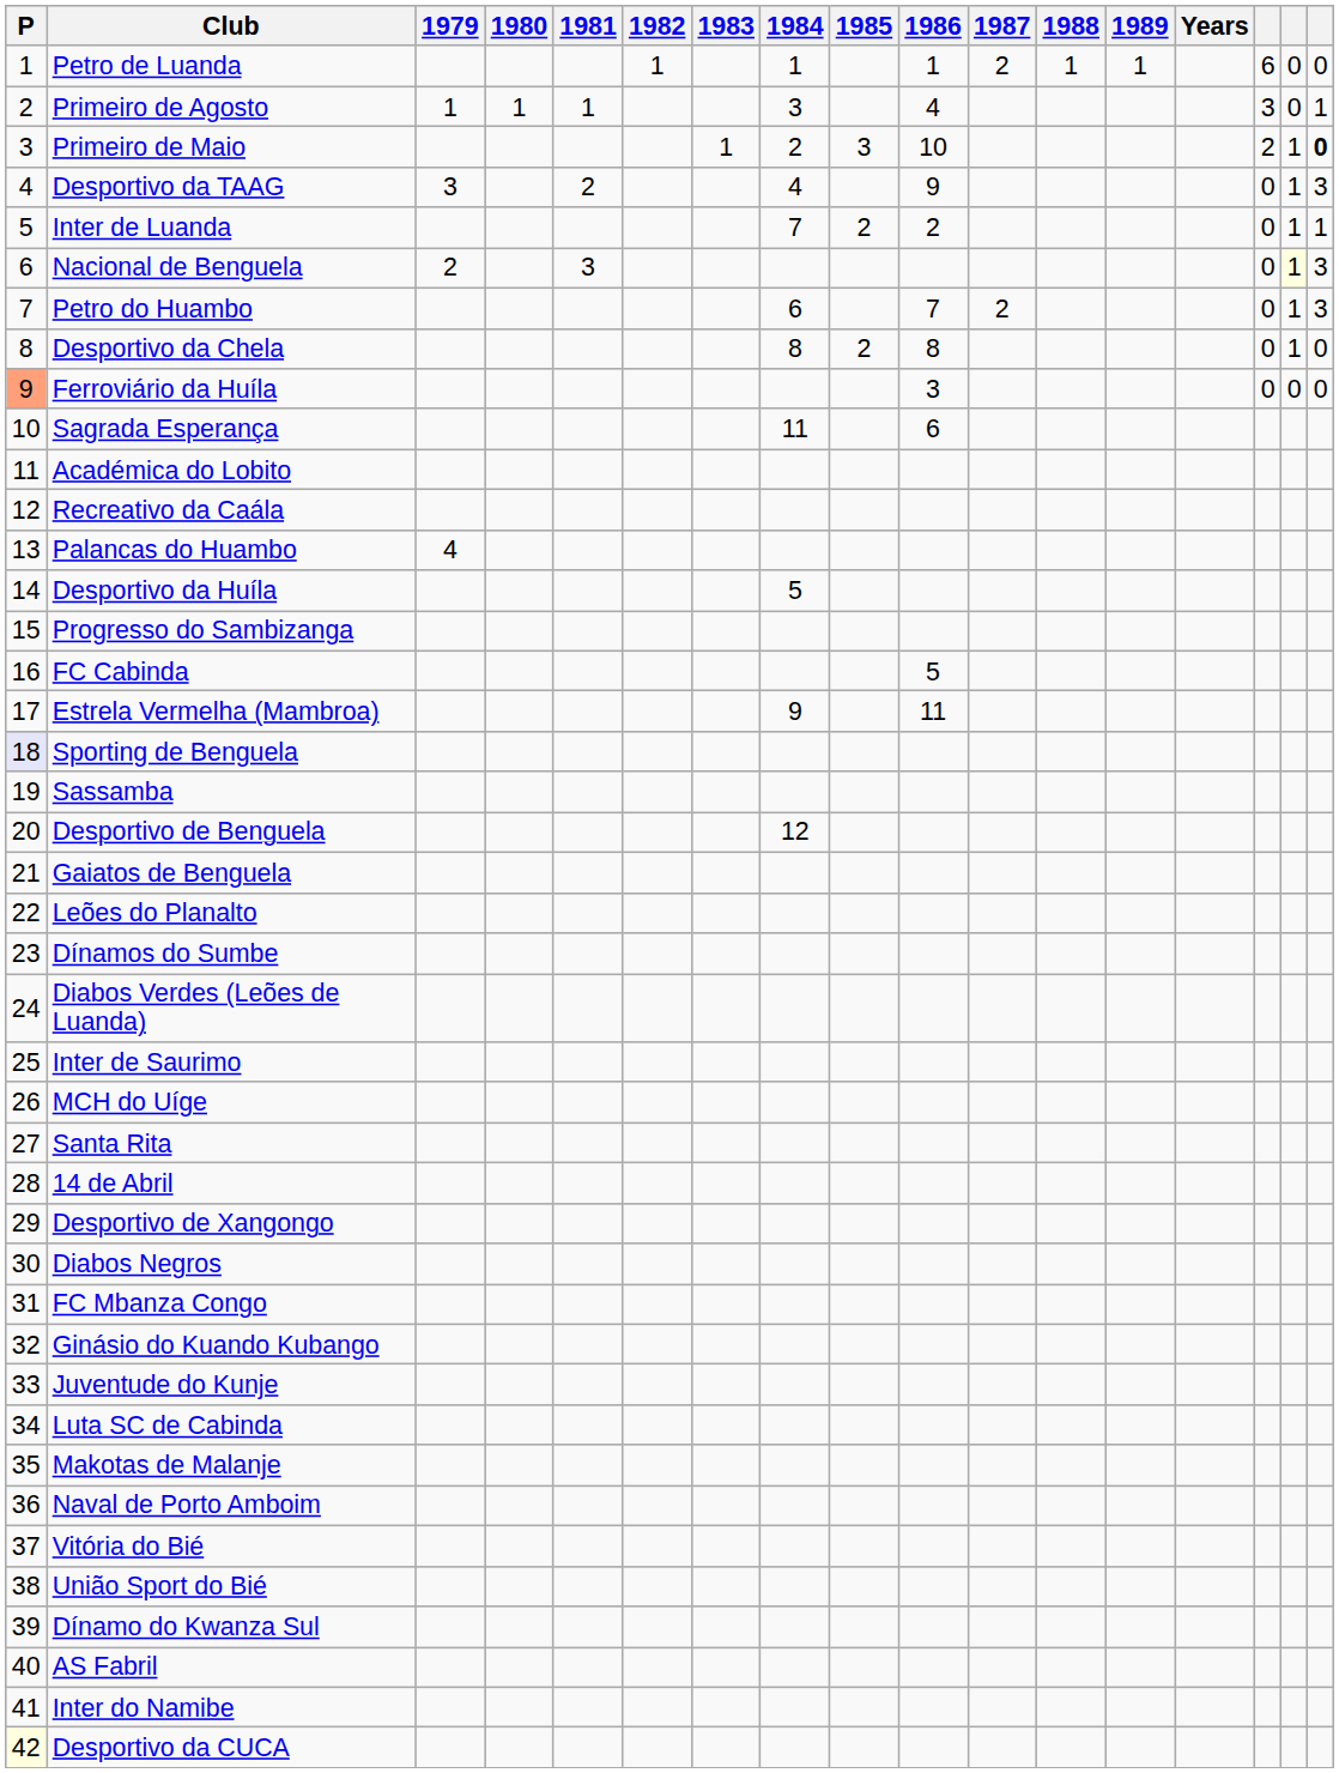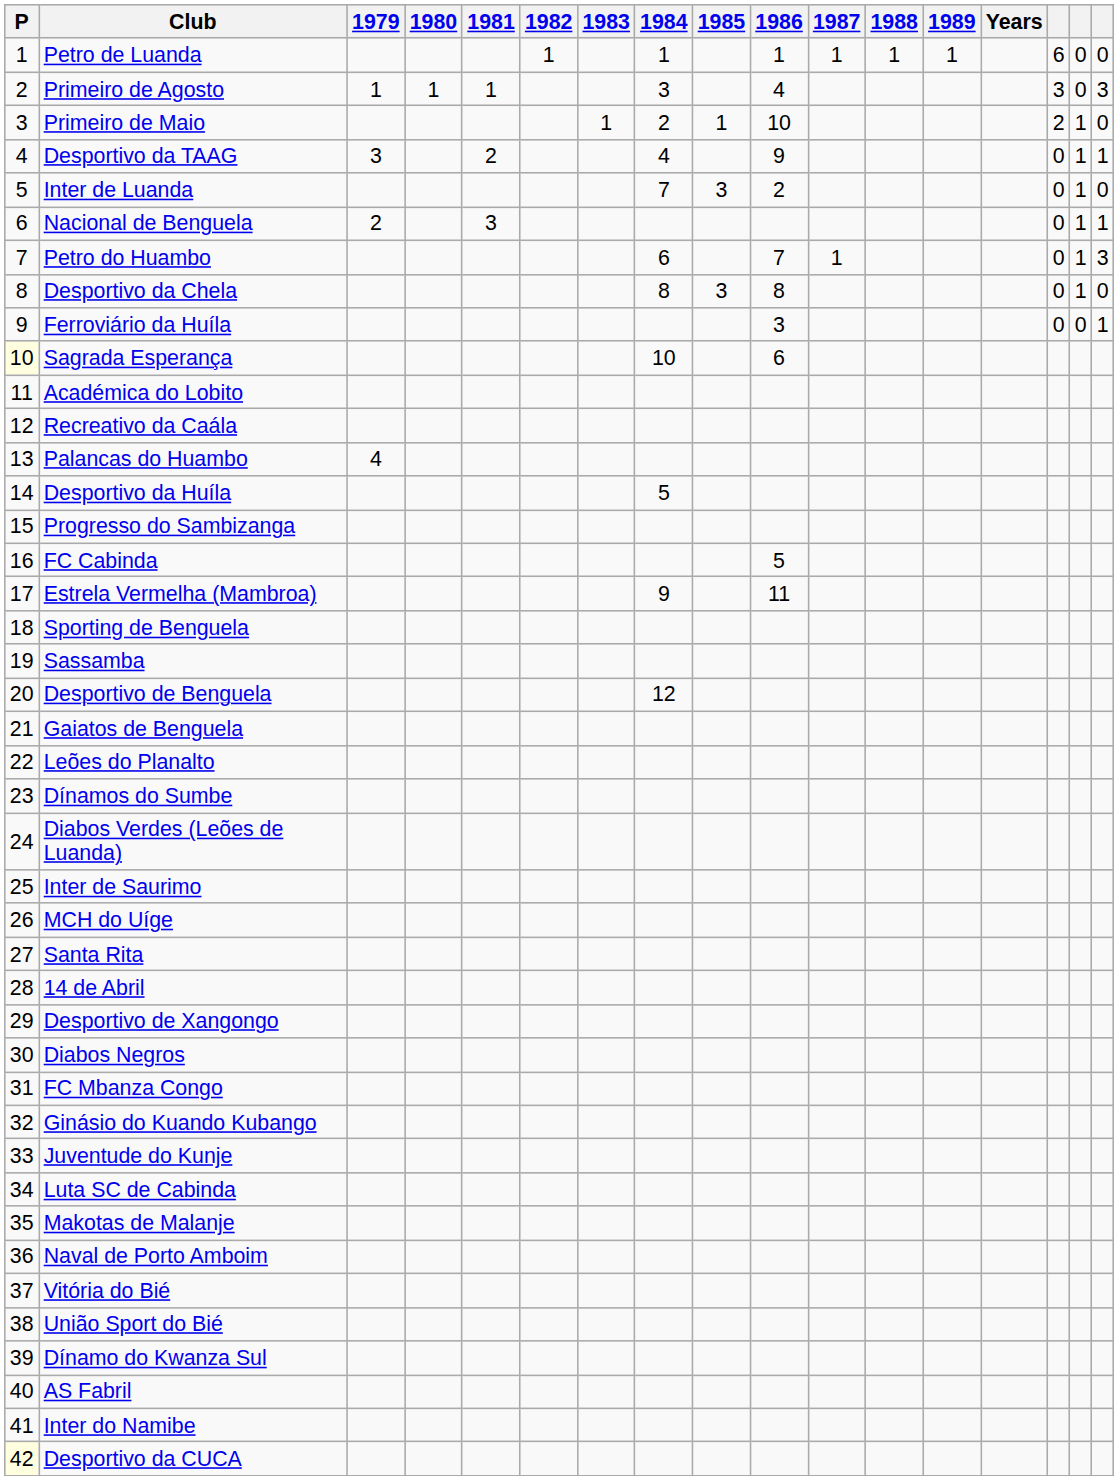 <table class="wikitable sortable" style="text-align:center; font-size:85%">
 <tr>
 <th>P</th>
 <th width=190>Club</th>
 <th><a href='#'>1979</a></th>
 <th><a href='#'>1980</a></th>
 <th><a href='#'>1981</a></th>
 <th><a href='#'>1982</a></th>
 <th><a href='#'>1983</a></th>
 <th><a href='#'>1984</a></th>
 <th><a href='#'>1985</a></th>
 <th><a href='#'>1986</a></th>
 <th><a href='#'>1987</a></th>
 <th><a href='#'>1988</a></th>
 <th><a href='#'>1989</a></th>
 <th>Years</th>
 <th></th>
 <th></th>
 <th></th>
 </tr>
 <tr>
 <td>1</td>
 <td align=left><a href='#'>Petro de Luanda</a></td>
 <td></td>
 <td></td>
 <td></td>
 <td>1</td>
 <td></td>
 <td>1</td>
 <td></td>
 <td>1</td>
-<td>2</td>
+<td>1</td>
 <td>1</td>
 <td>1</td>
 <td></td>
 <td align="center">6</td>
 <td align="center">0</td>
 <td align="center">0</td>
 </tr>
 <tr>
 <td>2</td>
 <td align=left><a href='#'>Primeiro de Agosto</a></td>
 <td>1</td>
 <td>1</td>
 <td>1</td>
 <td></td>
 <td></td>
 <td>3</td>
 <td></td>
 <td align="center">4</td>
 <td></td>
 <td></td>
 <td></td>
 <td></td>
 <td align="center">3</td>
 <td align="center">0</td>
-<td align="center">1</td>
+<td align="center">3</td>
 </tr>
 <tr>
 <td>3</td>
 <td align=left><a href='#'>Primeiro de Maio</a></td>
 <td></td>
 <td></td>
 <td></td>
 <td></td>
 <td>1</td>
 <td>2</td>
-<td>3</td>
+<td>1</td>
 <td align="center">10</td>
 <td></td>
 <td></td>
 <td></td>
 <td></td>
 <td align="center">2</td>
 <td align="center">1</td>
-<td align="center"><strong>0</strong></td>
+<td align="center">0</td>
 </tr>
 <tr>
 <td>4</td>
 <td align=left><a href='#'>Desportivo da TAAG</a></td>
 <td>3</td>
 <td></td>
 <td>2</td>
 <td></td>
 <td></td>
 <td align="center">4</td>
 <td></td>
 <td align="center">9</td>
 <td></td>
 <td></td>
 <td></td>
 <td></td>
 <td align="center">0</td>
 <td align="center">1</td>
-<td align="center">3</td>
+<td align="center">1</td>
 </tr>
 <tr>
 <td>5</td>
 <td align=left><a href='#'>Inter de Luanda</a></td>
 <td></td>
 <td></td>
 <td></td>
 <td></td>
 <td></td>
 <td align="center">7</td>
-<td>2</td>
+<td>3</td>
 <td>2</td>
 <td></td>
 <td></td>
 <td></td>
 <td></td>
 <td align="center">0</td>
 <td align="center">1</td>
-<td align="center">1</td>
+<td align="center">0</td>
 </tr>
 <tr>
 <td>6</td>
 <td align=left><a href='#'>Nacional de Benguela</a></td>
 <td>2</td>
 <td></td>
 <td>3</td>
 <td></td>
 <td></td>
 <td></td>
 <td></td>
 <td></td>
 <td></td>
 <td></td>
 <td></td>
 <td></td>
 <td align="center">0</td>
-<td align="center" style="background: lightyellow;">1</td>
-<td align="center">3</td>
+<td align="center">1</td>
+<td align="center">1</td>
 </tr>
 <tr>
 <td>7</td>
 <td align=left><a href='#'>Petro do Huambo</a></td>
 <td></td>
 <td></td>
 <td></td>
 <td></td>
 <td></td>
 <td align="center">6</td>
 <td></td>
 <td align="center">7</td>
-<td>2</td>
+<td>1</td>
 <td></td>
 <td></td>
 <td></td>
 <td align="center">0</td>
 <td align="center">1</td>
 <td align="center">3</td>
 </tr>
 <tr>
 <td>8</td>
 <td align=left><a href='#'>Desportivo da Chela</a></td>
 <td></td>
 <td></td>
 <td></td>
 <td></td>
 <td></td>
 <td align="center">8</td>
-<td>2</td>
+<td>3</td>
 <td align="center">8</td>
 <td></td>
 <td></td>
 <td></td>
 <td></td>
 <td align="center">0</td>
 <td align="center">1</td>
 <td align="center">0</td>
 </tr>
 <tr>
-<td style="background: lightsalmon;">9</td>
+<td>9</td>
 <td align=left><a href='#'>Ferroviário da Huíla</a></td>
 <td></td>
 <td></td>
 <td></td>
 <td></td>
 <td></td>
 <td></td>
 <td></td>
 <td>3</td>
 <td></td>
 <td></td>
 <td></td>
 <td></td>
 <td align="center">0</td>
 <td align="center">0</td>
-<td align="center">0</td>
+<td align="center">1</td>
 </tr>
 <tr>
-<td>10</td>
+<td style="background: lightyellow;">10</td>
 <td align=left><a href='#'>Sagrada Esperança</a></td>
 <td></td>
 <td></td>
 <td></td>
 <td></td>
 <td></td>
-<td align="center">11</td>
+<td align="center">10</td>
 <td></td>
 <td align="center">6</td>
 <td></td>
 <td></td>
 <td></td>
 <td></td>
 <td></td>
 <td></td>
 <td></td>
 </tr>
 <tr>
 <td>11</td>
 <td align=left><a href='#'>Académica do Lobito</a></td>
 <td></td>
 <td></td>
 <td></td>
 <td></td>
 <td></td>
 <td></td>
 <td></td>
 <td></td>
 <td></td>
 <td></td>
 <td></td>
 <td></td>
 <td></td>
 <td></td>
 <td></td>
 </tr>
 <tr>
 <td>12</td>
 <td align=left><a href='#'>Recreativo da Caála</a></td>
 <td></td>
 <td></td>
 <td></td>
 <td></td>
 <td></td>
 <td></td>
 <td></td>
 <td></td>
 <td></td>
 <td></td>
 <td></td>
 <td></td>
 <td></td>
 <td></td>
 <td></td>
 </tr>
 <tr>
 <td>13</td>
 <td align=left><a href='#'>Palancas do Huambo</a></td>
 <td align="center">4</td>
 <td></td>
 <td></td>
 <td></td>
 <td></td>
 <td></td>
 <td></td>
 <td></td>
 <td></td>
 <td></td>
 <td></td>
 <td></td>
 <td></td>
 <td></td>
 <td></td>
 </tr>
 <tr>
 <td>14</td>
 <td align=left><a href='#'>Desportivo da Huíla</a></td>
 <td></td>
 <td></td>
 <td></td>
 <td></td>
 <td></td>
 <td align="center">5</td>
 <td></td>
 <td></td>
 <td></td>
 <td></td>
 <td></td>
 <td></td>
 <td></td>
 <td></td>
 <td></td>
 </tr>
 <tr>
 <td>15</td>
 <td align=left><a href='#'>Progresso do Sambizanga</a></td>
 <td></td>
 <td></td>
 <td></td>
 <td></td>
 <td></td>
 <td></td>
 <td></td>
 <td></td>
 <td></td>
 <td></td>
 <td></td>
 <td></td>
 <td></td>
 <td></td>
 <td></td>
 </tr>
 <tr>
 <td>16</td>
 <td align=left><a href='#'>FC Cabinda</a></td>
 <td></td>
 <td></td>
 <td></td>
 <td></td>
 <td></td>
 <td></td>
 <td></td>
 <td align="center">5</td>
 <td></td>
 <td></td>
 <td></td>
 <td></td>
 <td></td>
 <td></td>
 <td></td>
 </tr>
 <tr>
 <td>17</td>
 <td align=left><a href='#'>Estrela Vermelha (Mambroa)</a></td>
 <td></td>
 <td></td>
 <td></td>
 <td></td>
 <td></td>
 <td align="center">9</td>
 <td></td>
 <td align="center">11</td>
 <td></td>
 <td></td>
 <td></td>
 <td></td>
 <td></td>
 <td></td>
 <td></td>
 </tr>
 <tr>
-<td style="background: lavender;">18</td>
+<td>18</td>
 <td align=left><a href='#'>Sporting de Benguela</a></td>
 <td></td>
 <td></td>
 <td></td>
 <td></td>
 <td></td>
 <td></td>
 <td></td>
 <td></td>
 <td></td>
 <td></td>
 <td></td>
 <td></td>
 <td></td>
 <td></td>
 <td></td>
 </tr>
 <tr>
 <td>19</td>
 <td align=left><a href='#'>Sassamba</a></td>
 <td></td>
 <td></td>
 <td></td>
 <td></td>
 <td></td>
 <td></td>
 <td></td>
 <td></td>
 <td></td>
 <td></td>
 <td></td>
 <td></td>
 <td></td>
 <td></td>
 <td></td>
 </tr>
 <tr>
 <td>20</td>
 <td align=left><a href='#'>Desportivo de Benguela</a></td>
 <td></td>
 <td></td>
 <td></td>
 <td></td>
 <td></td>
 <td align="center">12</td>
 <td></td>
 <td></td>
 <td></td>
 <td></td>
 <td></td>
 <td></td>
 <td></td>
 <td></td>
 <td></td>
 </tr>
 <tr>
 <td>21</td>
 <td align=left><a href='#'>Gaiatos de Benguela</a></td>
 <td></td>
 <td></td>
 <td></td>
 <td></td>
 <td></td>
 <td></td>
 <td></td>
 <td></td>
 <td></td>
 <td></td>
 <td></td>
 <td></td>
 <td></td>
 <td></td>
 <td></td>
 </tr>
 <tr>
 <td>22</td>
 <td align=left><a href='#'>Leões do Planalto</a></td>
 <td></td>
 <td></td>
 <td></td>
 <td></td>
 <td></td>
 <td></td>
 <td></td>
 <td></td>
 <td></td>
 <td></td>
 <td></td>
 <td></td>
 <td></td>
 <td></td>
 <td></td>
 </tr>
 <tr>
 <td>23</td>
 <td align=left><a href='#'>Dínamos do Sumbe</a></td>
 <td></td>
 <td></td>
 <td></td>
 <td></td>
 <td></td>
 <td></td>
 <td></td>
 <td></td>
 <td></td>
 <td></td>
 <td></td>
 <td></td>
 <td></td>
 <td></td>
 <td></td>
 </tr>
 <tr>
 <td>24</td>
 <td align=left><a href='#'>Diabos Verdes (Leões de Luanda)</a></td>
 <td></td>
 <td></td>
 <td></td>
 <td></td>
 <td></td>
 <td></td>
 <td></td>
 <td></td>
 <td></td>
 <td></td>
 <td></td>
 <td></td>
 <td></td>
 <td></td>
 <td></td>
 </tr>
 <tr>
 <td>25</td>
 <td align=left><a href='#'>Inter de Saurimo</a></td>
 <td></td>
 <td></td>
 <td></td>
 <td></td>
 <td></td>
 <td></td>
 <td></td>
 <td></td>
 <td></td>
 <td></td>
 <td></td>
 <td></td>
 <td></td>
 <td></td>
 <td></td>
 </tr>
 <tr>
 <td>26</td>
 <td align=left><a href='#'>MCH do Uíge</a></td>
 <td></td>
 <td></td>
 <td></td>
 <td></td>
 <td></td>
 <td></td>
 <td></td>
 <td></td>
 <td></td>
 <td></td>
 <td></td>
 <td></td>
 <td></td>
 <td></td>
 <td></td>
 </tr>
 <tr>
 <td>27</td>
 <td align=left><a href='#'>Santa Rita</a></td>
 <td></td>
 <td></td>
 <td></td>
 <td></td>
 <td></td>
 <td></td>
 <td></td>
 <td></td>
 <td></td>
 <td></td>
 <td></td>
 <td></td>
 <td></td>
 <td></td>
 <td></td>
 </tr>
 <tr>
 <td>28</td>
 <td align=left><a href='#'>14 de Abril</a></td>
 <td></td>
 <td></td>
 <td></td>
 <td></td>
 <td></td>
 <td></td>
 <td></td>
 <td></td>
 <td></td>
 <td></td>
 <td></td>
 <td></td>
 <td></td>
 <td></td>
 <td></td>
 </tr>
 <tr>
 <td>29</td>
 <td align=left><a href='#'>Desportivo de Xangongo</a></td>
 <td></td>
 <td></td>
 <td></td>
 <td></td>
 <td></td>
 <td></td>
 <td></td>
 <td></td>
 <td></td>
 <td></td>
 <td></td>
 <td></td>
 <td></td>
 <td></td>
 <td></td>
 </tr>
 <tr>
 <td>30</td>
 <td align=left><a href='#'>Diabos Negros</a></td>
 <td></td>
 <td></td>
 <td></td>
 <td></td>
 <td></td>
 <td></td>
 <td></td>
 <td></td>
 <td></td>
 <td></td>
 <td></td>
 <td></td>
 <td></td>
 <td></td>
 <td></td>
 </tr>
 <tr>
 <td>31</td>
 <td align=left><a href='#'>FC Mbanza Congo</a></td>
 <td></td>
 <td></td>
 <td></td>
 <td></td>
 <td></td>
 <td></td>
 <td></td>
 <td></td>
 <td></td>
 <td></td>
 <td></td>
 <td></td>
 <td></td>
 <td></td>
 <td></td>
 </tr>
 <tr>
 <td>32</td>
 <td align=left><a href='#'>Ginásio do Kuando Kubango</a></td>
 <td></td>
 <td></td>
 <td></td>
 <td></td>
 <td></td>
 <td></td>
 <td></td>
 <td></td>
 <td></td>
 <td></td>
 <td></td>
 <td></td>
 <td></td>
 <td></td>
 <td></td>
 </tr>
 <tr>
 <td>33</td>
 <td align=left><a href='#'>Juventude do Kunje</a></td>
 <td></td>
 <td></td>
 <td></td>
 <td></td>
 <td></td>
 <td></td>
 <td></td>
 <td></td>
 <td></td>
 <td></td>
 <td></td>
 <td></td>
 <td></td>
 <td></td>
 <td></td>
 </tr>
 <tr>
 <td>34</td>
 <td align=left><a href='#'>Luta SC de Cabinda</a></td>
 <td></td>
 <td></td>
 <td></td>
 <td></td>
 <td></td>
 <td></td>
 <td></td>
 <td></td>
 <td></td>
 <td></td>
 <td></td>
 <td></td>
 <td></td>
 <td></td>
 <td></td>
 </tr>
 <tr>
 <td>35</td>
 <td align=left><a href='#'>Makotas de Malanje</a></td>
 <td></td>
 <td></td>
 <td></td>
 <td></td>
 <td></td>
 <td></td>
 <td></td>
 <td></td>
 <td></td>
 <td></td>
 <td></td>
 <td></td>
 <td></td>
 <td></td>
 <td></td>
 </tr>
 <tr>
 <td>36</td>
 <td align=left><a href='#'>Naval de Porto Amboim</a></td>
 <td></td>
 <td></td>
 <td></td>
 <td></td>
 <td></td>
 <td></td>
 <td></td>
 <td></td>
 <td></td>
 <td></td>
 <td></td>
 <td></td>
 <td></td>
 <td></td>
 <td></td>
 </tr>
 <tr>
 <td>37</td>
 <td align=left><a href='#'>Vitória do Bié</a></td>
 <td></td>
 <td></td>
 <td></td>
 <td></td>
 <td></td>
 <td></td>
 <td></td>
 <td></td>
 <td></td>
 <td></td>
 <td></td>
 <td></td>
 <td></td>
 <td></td>
 <td></td>
 </tr>
 <tr>
 <td>38</td>
 <td align=left><a href='#'>União Sport do Bié</a></td>
 <td></td>
 <td></td>
 <td></td>
 <td></td>
 <td></td>
 <td></td>
 <td></td>
 <td></td>
 <td></td>
 <td></td>
 <td></td>
 <td></td>
 <td></td>
 <td></td>
 <td></td>
 </tr>
 <tr>
 <td>39</td>
 <td align=left><a href='#'>Dínamo do Kwanza Sul</a></td>
 <td></td>
 <td></td>
 <td></td>
 <td></td>
 <td></td>
 <td></td>
 <td></td>
 <td></td>
 <td></td>
 <td></td>
 <td></td>
 <td></td>
 <td></td>
 <td></td>
 <td></td>
 </tr>
 <tr>
 <td>40</td>
 <td align=left><a href='#'>AS Fabril</a></td>
 <td></td>
 <td></td>
 <td></td>
 <td></td>
 <td></td>
 <td></td>
 <td></td>
 <td></td>
 <td></td>
 <td></td>
 <td></td>
 <td></td>
 <td></td>
 <td></td>
 <td></td>
 </tr>
 <tr>
 <td>41</td>
 <td align=left><a href='#'>Inter do Namibe</a></td>
 <td></td>
 <td></td>
 <td></td>
 <td></td>
 <td></td>
 <td></td>
 <td></td>
 <td></td>
 <td></td>
 <td></td>
 <td></td>
 <td></td>
 <td></td>
 <td></td>
 <td></td>
 </tr>
 <tr>
 <td style="background: lightyellow;">42</td>
 <td align=left><a href='#'>Desportivo da CUCA</a></td>
 <td></td>
 <td></td>
 <td></td>
 <td></td>
 <td></td>
 <td></td>
 <td></td>
 <td></td>
 <td></td>
 <td></td>
 <td></td>
 <td></td>
 <td></td>
 <td></td>
 <td></td>
 </tr>
 <tr>
 </tr>
 </table>
